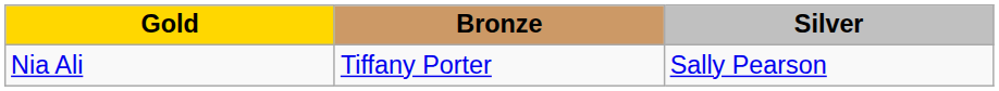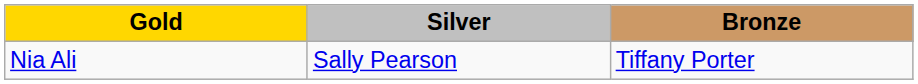 <table class="wikitable" style="text-align:left">
 <tr align="center">
 <td width=200 bgcolor=gold><strong>Gold</strong></td>
+<td width=200 bgcolor=silver><strong>Silver</strong></td>
 <td width=200 bgcolor=CC9966><strong>Bronze</strong></td>
-<td width=200 bgcolor=silver><strong>Silver</strong></td>
 </tr>
 <tr>
 <td><a href='#'>Nia Ali</a><br><em></em></td>
+<td><a href='#'>Sally Pearson</a><br><em></em></td>
 <td><a href='#'>Tiffany Porter</a><br><em></em></td>
-<td><a href='#'>Sally Pearson</a><br><em></em></td>
 </tr>
 </table>
